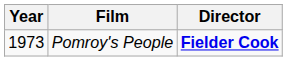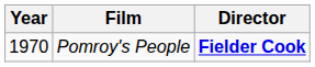 <table class="wikitable">
 <tr>
 <th>Year</th>
 <th>Film</th>
 <th>Director</th>
 </tr>
 <tr>
-<td>1973</td>
+<td>1970</td>
 <td><em>Pomroy's People</em></td>
 <td><strong><a href='#'>Fielder Cook</a></strong></td>
 </tr>
 </table>
